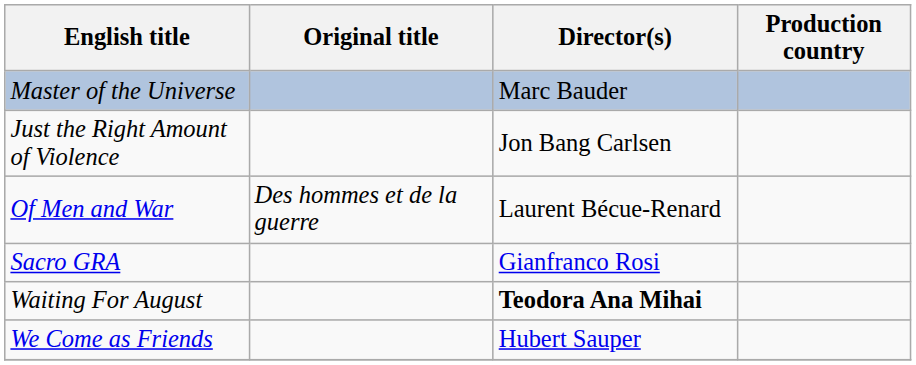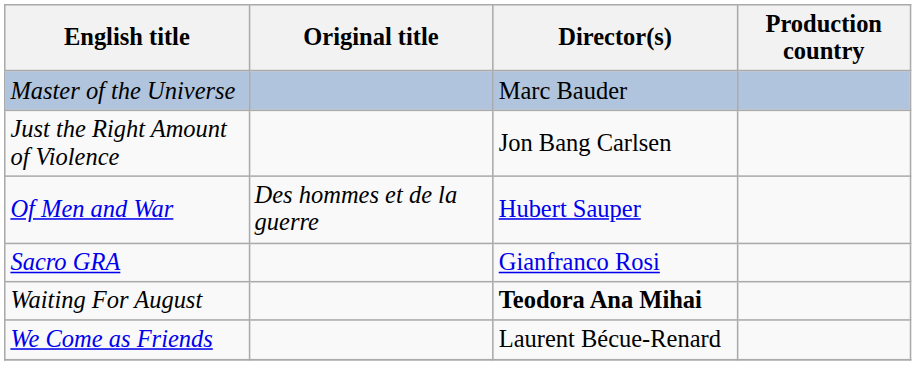 <table class="wikitable" width="95%" cellpadding="5">
 <tr>
 <th width="18%">English title</th>
 <th width="18%">Original title</th>
 <th width="18%">Director(s)</th>
 <th width="10%">Production country</th>
 </tr>
 <tr style="background:#B0C4DE;">
 <td><em>Master of the Universe</em></td>
 <td></td>
 <td>Marc Bauder</td>
 <td> </td>
 </tr>
 <tr>
 <td><em>Just the Right Amount of Violence</em></td>
 <td></td>
 <td>Jon Bang Carlsen</td>
 <td></td>
 </tr>
 <tr>
 <td><em><a href='#'>Of Men and War</a></em></td>
 <td><em>Des hommes et de la guerre</em></td>
-<td>Laurent Bécue-Renard</td>
+<td><a href='#'>Hubert Sauper</a></td>
 <td> </td>
 </tr>
 <tr>
 <td><em><a href='#'>Sacro GRA</a></em></td>
 <td></td>
 <td><a href='#'>Gianfranco Rosi</a></td>
 <td> </td>
 </tr>
 <tr>
 <td><em>Waiting For August</em></td>
 <td></td>
 <td><strong>Teodora Ana Mihai</strong></td>
 <td> </td>
 </tr>
 <tr>
 <td><em><a href='#'>We Come as Friends</a></em></td>
 <td></td>
-<td><a href='#'>Hubert Sauper</a></td>
+<td>Laurent Bécue-Renard</td>
 <td> </td>
 </tr>
 <tr>
 </tr>
 </table>
